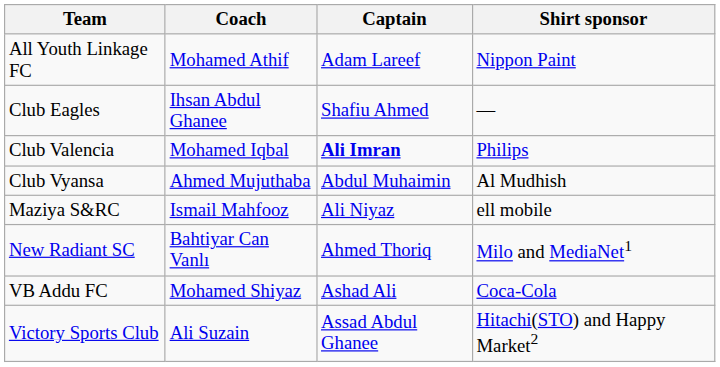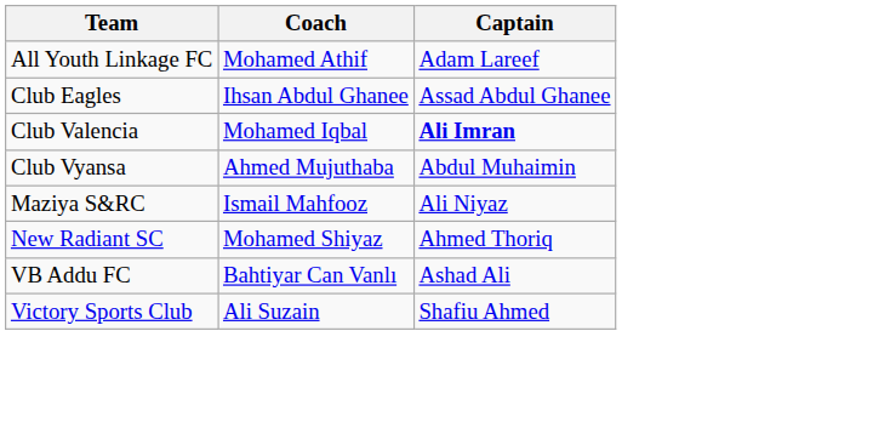 <table class="wikitable sortable" style="text-align: left;">
 <tr>
 <th>Team</th>
 <th>Coach</th>
 <th>Captain</th>
-<th>Shirt sponsor</th>
 </tr>
 <tr>
 <td>All Youth Linkage FC</td>
 <td> <a href='#'>Mohamed Athif</a></td>
 <td> <a href='#'>Adam Lareef</a></td>
-<td><a href='#'>Nippon Paint</a></td>
 </tr>
 <tr>
 <td>Club Eagles</td>
 <td> <a href='#'>Ihsan Abdul Ghanee</a></td>
-<td> <a href='#'>Shafiu Ahmed</a></td>
-<td>—</td>
+<td> <a href='#'>Assad Abdul Ghanee</a></td>
 </tr>
 <tr>
 <td>Club Valencia</td>
 <td> <a href='#'>Mohamed Iqbal</a></td>
 <td><strong> <a href='#'>Ali Imran</a></strong></td>
-<td><a href='#'>Philips</a></td>
 </tr>
 <tr>
 <td>Club Vyansa</td>
 <td> <a href='#'>Ahmed Mujuthaba</a></td>
 <td> <a href='#'>Abdul Muhaimin</a></td>
-<td>Al Mudhish</td>
 </tr>
 <tr>
 <td>Maziya S&RC</td>
 <td> <a href='#'>Ismail Mahfooz</a></td>
 <td> <a href='#'>Ali Niyaz</a></td>
-<td>ell mobile</td>
 </tr>
 <tr>
 <td><a href='#'>New Radiant SC</a></td>
-<td> <a href='#'>Bahtiyar Can Vanlı</a></td>
+<td> <a href='#'>Mohamed Shiyaz</a></td>
 <td> <a href='#'>Ahmed Thoriq</a></td>
-<td><a href='#'>Milo</a> and <a href='#'>MediaNet</a><sup>1</sup></td>
 </tr>
 <tr>
 <td>VB Addu FC</td>
-<td> <a href='#'>Mohamed Shiyaz</a></td>
+<td> <a href='#'>Bahtiyar Can Vanlı</a></td>
 <td> <a href='#'>Ashad Ali</a></td>
-<td><a href='#'>Coca-Cola</a></td>
 </tr>
 <tr>
 <td><a href='#'>Victory Sports Club</a></td>
 <td> <a href='#'>Ali Suzain</a></td>
-<td> <a href='#'>Assad Abdul Ghanee</a></td>
-<td><a href='#'>Hitachi</a>(<a href='#'>STO</a>) and Happy Market<sup>2</sup></td>
+<td> <a href='#'>Shafiu Ahmed</a></td>
 </tr>
 </table>
